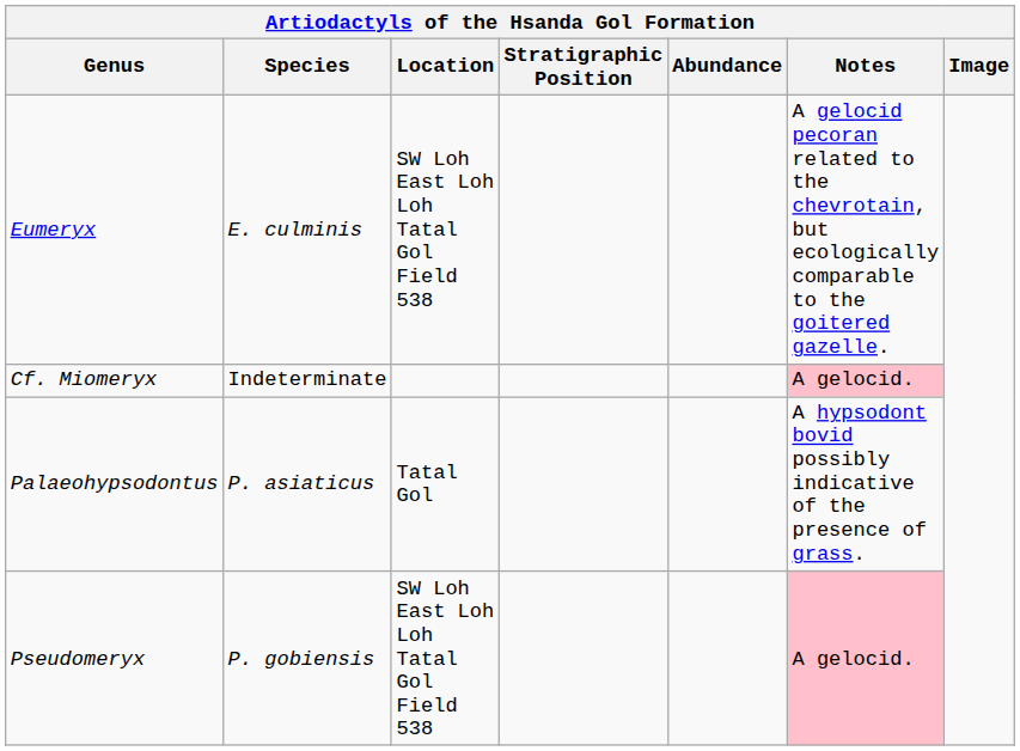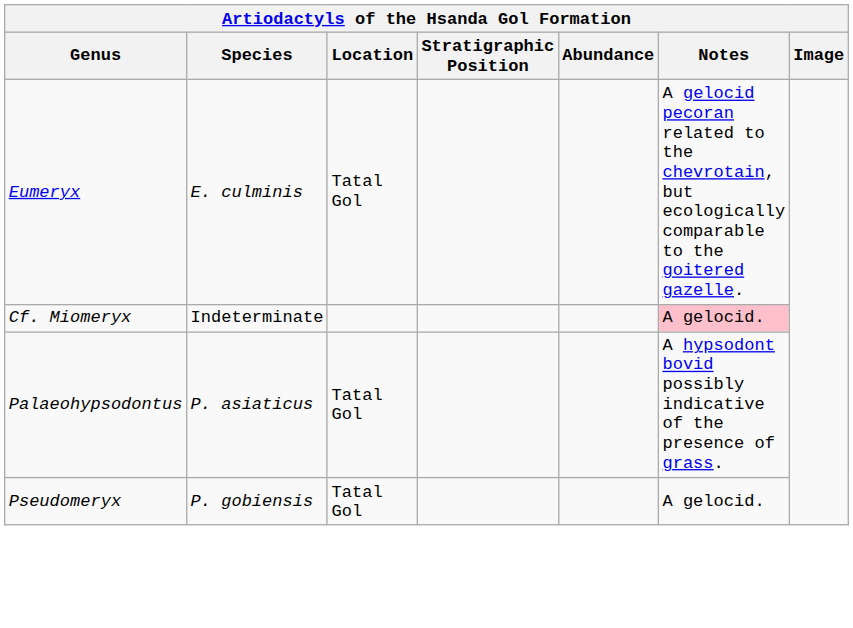 <table class="wikitable">
 <tr>
 <th colspan="7" align="center"><strong><a href='#'>Artiodactyls</a> of the Hsanda Gol Formation</strong></th>
 </tr>
 <tr>
 <th>Genus</th>
 <th>Species</th>
 <th>Location</th>
 <th>Stratigraphic Position</th>
 <th>Abundance</th>
 <th>Notes</th>
 <th>Image</th>
 </tr>
 <tr>
 <td><em><a href='#'>Eumeryx</a></em></td>
 <td><em>E. culminis</em></td>
-<td>SW Loh<br>East Loh<br>Loh<br>Tatal Gol<br>Field 538</td>
+<td>Tatal Gol</td>
 <td></td>
 <td></td>
 <td>A <a href='#'>gelocid</a> <a href='#'>pecoran</a> related to the <a href='#'>chevrotain</a>, but ecologically comparable to the <a href='#'>goitered gazelle</a>.</td>
 <td rowspan="4"></td>
 </tr>
 <tr>
 <td><em>Cf. Miomeryx</em></td>
 <td>Indeterminate</td>
 <td></td>
 <td></td>
 <td></td>
 <td style="background: pink;">A gelocid.</td>
 </tr>
 <tr>
 <td><em>Palaeohypsodontus</em></td>
 <td><em>P. asiaticus</em></td>
 <td>Tatal Gol</td>
 <td></td>
 <td></td>
 <td>A <a href='#'>hypsodont</a> <a href='#'>bovid</a> possibly indicative of the presence of <a href='#'>grass</a>.</td>
 </tr>
 <tr>
 <td><em>Pseudomeryx</em></td>
 <td><em>P. gobiensis</em></td>
-<td>SW Loh<br>East Loh<br>Loh<br>Tatal Gol<br>Field 538</td>
+<td>Tatal Gol</td>
 <td></td>
 <td></td>
-<td style="background: pink;">A gelocid.</td>
+<td>A gelocid.</td>
 </tr>
 </table>
